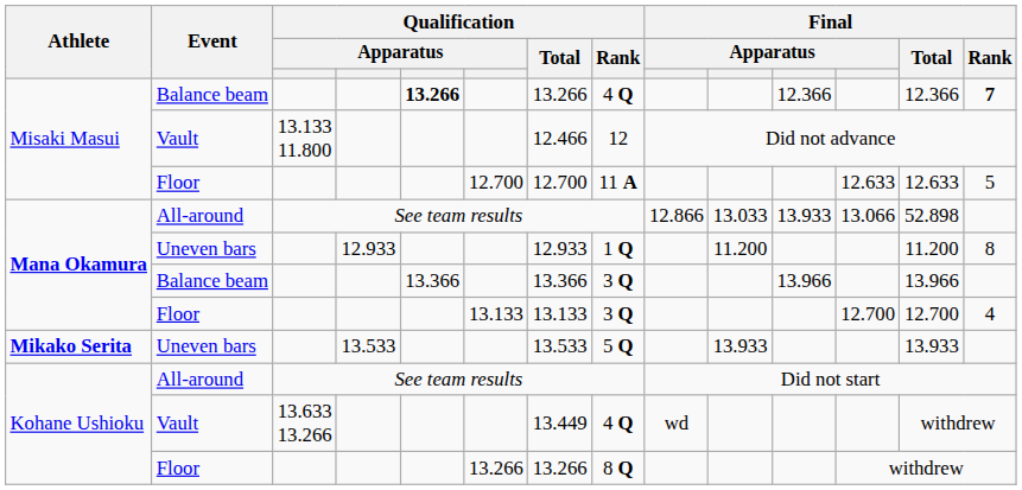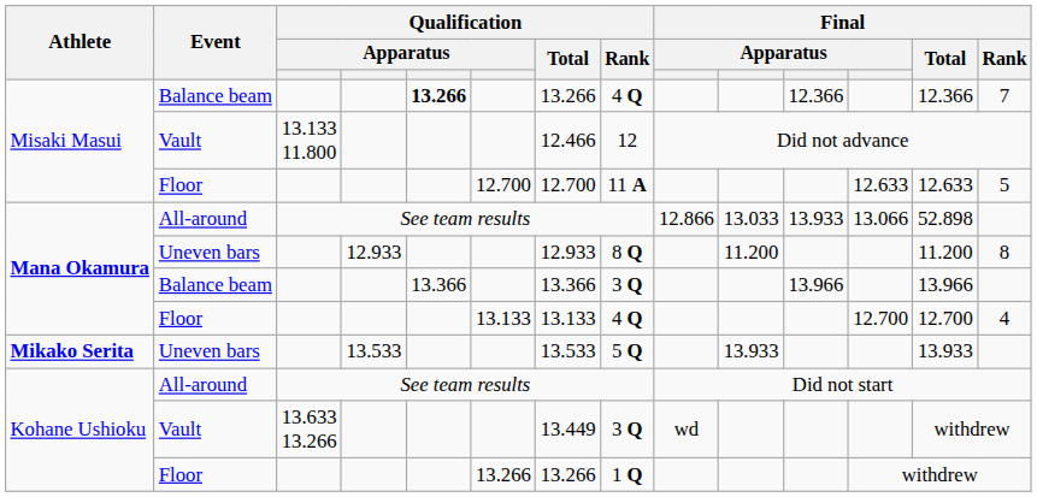 <table class="wikitable" style="font-size:90%">
 <tr>
 <th rowspan=3>Athlete</th>
 <th rowspan=3>Event</th>
 <th colspan=6>Qualification</th>
 <th colspan=6>Final</th>
 </tr>
 <tr style="font-size:95%">
 <th colspan=4>Apparatus</th>
 <th rowspan=2>Total</th>
 <th rowspan=2>Rank</th>
 <th colspan=4>Apparatus</th>
 <th rowspan=2>Total</th>
 <th rowspan=2>Rank</th>
 </tr>
 <tr style="font-size:95%">
 <th></th>
 <th></th>
 <th></th>
 <th></th>
 <th></th>
 <th></th>
 <th></th>
 <th></th>
 </tr>
 <tr align=center>
 <td rowspan="3" align=left><a href='#'>Misaki&nbsp;Masui</a></td>
 <td align=left><a href='#'>Balance beam</a></td>
 <td></td>
 <td></td>
 <td><strong>13.266</strong></td>
 <td></td>
 <td>13.266</td>
 <td>4 <strong>Q</strong></td>
 <td></td>
 <td></td>
 <td>12.366</td>
 <td></td>
 <td>12.366</td>
-<td><strong>7</strong></td>
+<td>7</td>
 </tr>
 <tr align=center>
 <td align=left><a href='#'>Vault</a></td>
 <td>13.133<br>11.800</td>
 <td></td>
 <td></td>
 <td></td>
 <td>12.466</td>
 <td>12</td>
 <td colspan="6">Did not advance</td>
 </tr>
 <tr align=center>
 <td align=left><a href='#'>Floor</a></td>
 <td></td>
 <td></td>
 <td></td>
 <td>12.700</td>
 <td>12.700</td>
 <td>11 <strong>A</strong></td>
 <td></td>
 <td></td>
 <td></td>
 <td>12.633</td>
 <td>12.633</td>
 <td>5</td>
 </tr>
 <tr align=center>
 <td rowspan="4" align=left><strong><a href='#'>Mana&nbsp;Okamura</a></strong></td>
 <td align=left><a href='#'>All-around</a></td>
 <td colspan=6><em>See team results</em></td>
 <td>12.866</td>
 <td>13.033</td>
 <td>13.933</td>
 <td>13.066</td>
 <td>52.898</td>
 <td></td>
 </tr>
 <tr align=center>
 <td align=left><a href='#'>Uneven bars</a></td>
 <td></td>
 <td>12.933</td>
 <td></td>
 <td></td>
 <td>12.933</td>
-<td>1 <strong>Q</strong></td>
+<td>8 <strong>Q</strong></td>
 <td></td>
 <td>11.200</td>
 <td></td>
 <td></td>
 <td>11.200</td>
 <td>8</td>
 </tr>
 <tr align=center>
 <td align=left><a href='#'>Balance beam</a></td>
 <td></td>
 <td></td>
 <td>13.366</td>
 <td></td>
 <td>13.366</td>
 <td>3 <strong>Q</strong></td>
 <td></td>
 <td></td>
 <td>13.966</td>
 <td></td>
 <td>13.966</td>
 <td></td>
 </tr>
 <tr align=center>
 <td align=left><a href='#'>Floor</a></td>
 <td></td>
 <td></td>
 <td></td>
 <td>13.133</td>
 <td>13.133</td>
-<td>3 <strong>Q</strong></td>
+<td>4 <strong>Q</strong></td>
 <td></td>
 <td></td>
 <td></td>
 <td>12.700</td>
 <td>12.700</td>
 <td>4</td>
 </tr>
 <tr align=center>
 <td align=left><strong><a href='#'>Mikako&nbsp;Serita</a></strong></td>
 <td align=left><a href='#'>Uneven bars</a></td>
 <td></td>
 <td>13.533</td>
 <td></td>
 <td></td>
 <td>13.533</td>
 <td>5 <strong>Q</strong></td>
 <td></td>
 <td>13.933</td>
 <td></td>
 <td></td>
 <td>13.933</td>
 <td></td>
 </tr>
 <tr align=center>
 <td rowspan="3" align=left><a href='#'>Kohane&nbsp;Ushioku</a></td>
 <td align=left><a href='#'>All-around</a></td>
 <td colspan=6><em>See team results</em></td>
 <td colspan="6">Did not start</td>
 </tr>
 <tr align=center>
 <td align=left><a href='#'>Vault</a></td>
 <td>13.633<br>13.266</td>
 <td></td>
 <td></td>
 <td></td>
 <td>13.449</td>
-<td>4 <strong>Q</strong></td>
+<td>3 <strong>Q</strong></td>
 <td>wd</td>
 <td></td>
 <td></td>
 <td></td>
 <td colspan="2">withdrew</td>
 </tr>
 <tr align=center>
 <td align=left><a href='#'>Floor</a></td>
 <td></td>
 <td></td>
 <td></td>
 <td>13.266</td>
 <td>13.266</td>
-<td>8 <strong>Q</strong></td>
+<td>1 <strong>Q</strong></td>
 <td></td>
 <td></td>
 <td></td>
 <td colspan="3">withdrew</td>
 </tr>
 </table>
